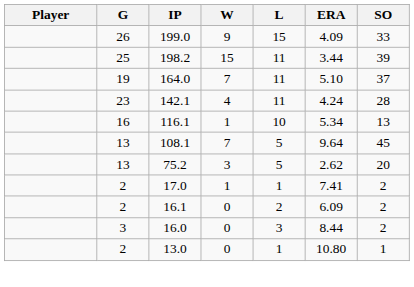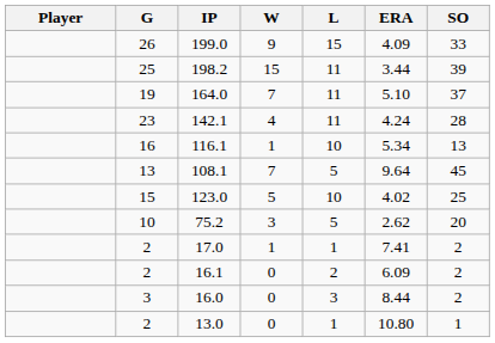 <table class="wikitable sortable">
 <tr>
 <th bgcolor="#DDDDFF" width="16%">Player</th>
 <th bgcolor="#DDDDFF" width="9%">G</th>
 <th bgcolor="#DDDDFF" width="9%">IP</th>
 <th bgcolor="#DDDDFF" width="9%">W</th>
 <th bgcolor="#DDDDFF" width="9%">L</th>
 <th bgcolor="#DDDDFF" width="9%">ERA</th>
 <th bgcolor="#DDDDFF" width="9%">SO</th>
 </tr>
 <tr align="center">
 <td></td>
 <td>26</td>
 <td>199.0</td>
 <td>9</td>
 <td>15</td>
 <td>4.09</td>
 <td>33</td>
 </tr>
 <tr align="center">
 <td></td>
 <td>25</td>
 <td>198.2</td>
 <td>15</td>
 <td>11</td>
 <td>3.44</td>
 <td>39</td>
 </tr>
 <tr align="center">
 <td></td>
 <td>19</td>
 <td>164.0</td>
 <td>7</td>
 <td>11</td>
 <td>5.10</td>
 <td>37</td>
 </tr>
 <tr align="center">
 <td></td>
 <td>23</td>
 <td>142.1</td>
 <td>4</td>
 <td>11</td>
 <td>4.24</td>
 <td>28</td>
 </tr>
 <tr align="center">
 <td></td>
 <td>16</td>
 <td>116.1</td>
 <td>1</td>
 <td>10</td>
 <td>5.34</td>
 <td>13</td>
 </tr>
 <tr align="center">
 <td></td>
 <td>13</td>
 <td>108.1</td>
 <td>7</td>
 <td>5</td>
 <td>9.64</td>
 <td>45</td>
 </tr>
 <tr align="center">
 <td></td>
-<td>13</td>
+<td>15</td>
+<td>123.0</td>
+<td>5</td>
+<td>10</td>
+<td>4.02</td>
+<td>25</td>
+</tr>
+<tr align="center">
+<td></td>
+<td>10</td>
 <td>75.2</td>
 <td>3</td>
 <td>5</td>
 <td>2.62</td>
 <td>20</td>
 </tr>
 <tr align="center">
 <td></td>
 <td>2</td>
 <td>17.0</td>
 <td>1</td>
 <td>1</td>
 <td>7.41</td>
 <td>2</td>
 </tr>
 <tr align=center>
 <td></td>
 <td>2</td>
 <td>16.1</td>
 <td>0</td>
 <td>2</td>
 <td>6.09</td>
 <td>2</td>
 </tr>
 <tr align=center>
 <td></td>
 <td>3</td>
 <td>16.0</td>
 <td>0</td>
 <td>3</td>
 <td>8.44</td>
 <td>2</td>
 </tr>
 <tr align="center">
 <td></td>
 <td>2</td>
 <td>13.0</td>
 <td>0</td>
 <td>1</td>
 <td>10.80</td>
 <td>1</td>
 </tr>
 </table>
